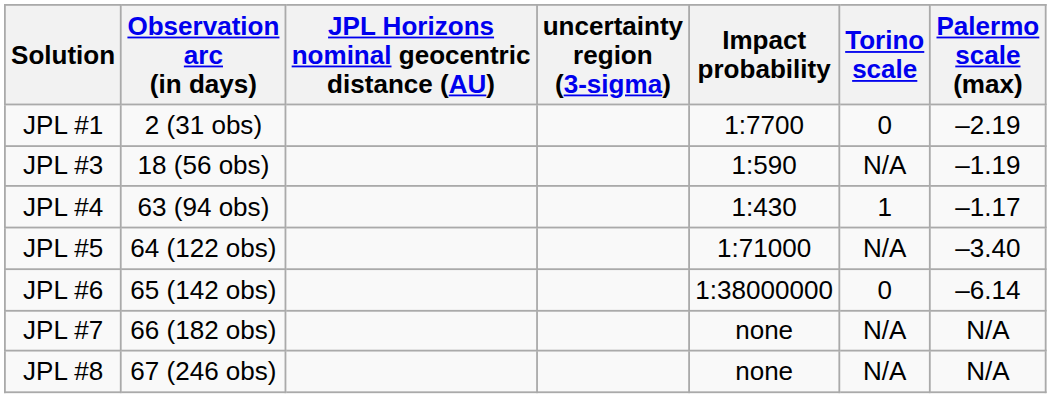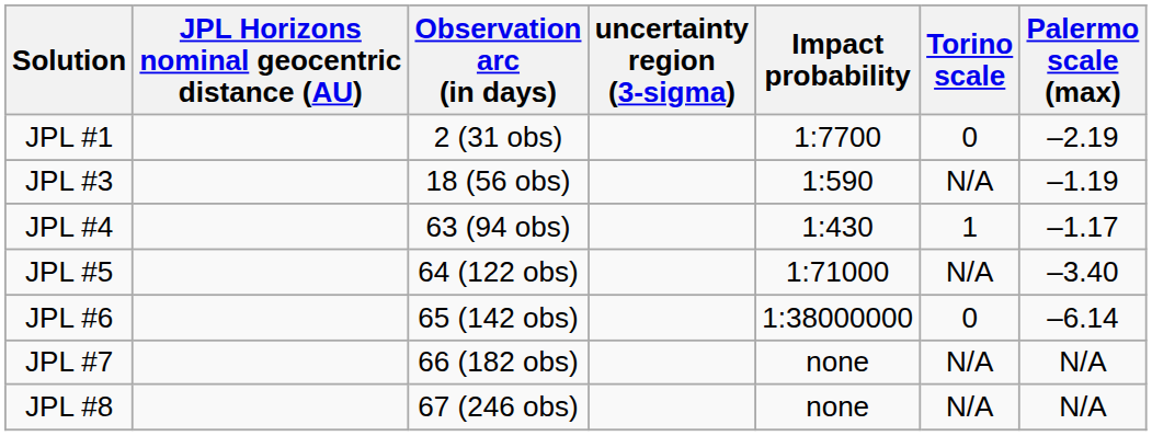 <table class="wikitable sortable" style="text-align:center; font-size: 0.9em;">
 <tr>
 <th>Solution</th>
+<th><a href='#'>JPL Horizons</a><br><a href='#'>nominal</a> geocentric<br>distance (<a href='#'>AU</a>)</th>
 <th><a href='#'>Observation<br>arc</a><br>(in days)</th>
-<th><a href='#'>JPL Horizons</a><br><a href='#'>nominal</a> geocentric<br>distance (<a href='#'>AU</a>)</th>
 <th>uncertainty<br>region<br>(<a href='#'>3-sigma</a>)</th>
 <th>Impact<br>probability</th>
 <th><a href='#'>Torino<br>scale</a></th>
 <th><a href='#'>Palermo<br>scale</a><br>(max)</th>
 </tr>
 <tr>
 <td>JPL #1 </td>
+<td></td>
 <td>2 (31 obs)</td>
-<td></td>
 <td></td>
 <td>1:7700</td>
 <td>0</td>
 <td>–2.19</td>
 </tr>
 <tr>
 <td>JPL #3 </td>
+<td></td>
 <td>18 (56 obs)</td>
-<td></td>
 <td></td>
 <td>1:590</td>
 <td>N/A</td>
 <td>–1.19</td>
 </tr>
 <tr>
 <td>JPL #4 </td>
+<td></td>
 <td>63 (94 obs)</td>
-<td></td>
 <td></td>
 <td>1:430</td>
 <td>1</td>
 <td>–1.17</td>
 </tr>
 <tr>
 <td>JPL #5 </td>
+<td></td>
 <td>64 (122 obs)</td>
-<td></td>
 <td></td>
 <td>1:71000</td>
 <td>N/A</td>
 <td>–3.40</td>
 </tr>
 <tr>
 <td>JPL #6 </td>
+<td></td>
 <td>65 (142 obs)</td>
-<td></td>
 <td></td>
 <td>1:38000000</td>
 <td>0</td>
 <td>–6.14</td>
 </tr>
 <tr>
 <td>JPL #7 </td>
+<td></td>
 <td>66 (182 obs)</td>
-<td></td>
 <td></td>
 <td>none</td>
 <td>N/A</td>
 <td>N/A</td>
 </tr>
 <tr>
 <td>JPL #8 </td>
+<td></td>
 <td>67 (246 obs)</td>
-<td></td>
 <td></td>
 <td>none</td>
 <td>N/A</td>
 <td>N/A</td>
 </tr>
 </table>
